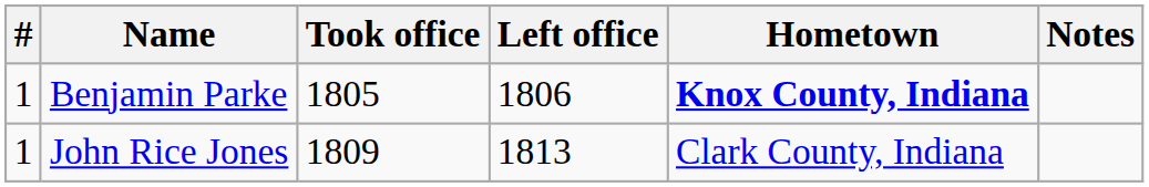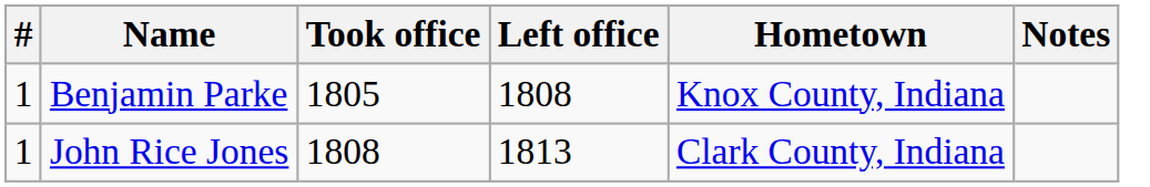 <table class="wikitable sortable">
 <tr>
 <th>#</th>
 <th>Name</th>
 <th>Took office</th>
 <th>Left office</th>
 <th>Hometown</th>
 <th>Notes</th>
 </tr>
 <tr>
 <td>1</td>
 <td><a href='#'>Benjamin Parke</a></td>
 <td>1805</td>
-<td>1806</td>
-<td><strong><a href='#'>Knox County, Indiana</a></strong></td>
+<td>1808</td>
+<td><a href='#'>Knox County, Indiana</a></td>
 <td></td>
 </tr>
 <tr>
 <td>1</td>
 <td><a href='#'>John Rice Jones</a></td>
-<td>1809</td>
+<td>1808</td>
 <td>1813</td>
 <td><a href='#'>Clark County, Indiana</a></td>
 <td></td>
 </tr>
 </table>
